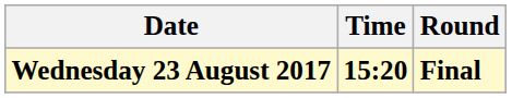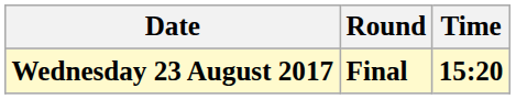 <table class="wikitable">
 <tr>
 <th>Date</th>
+<th>Round</th>
 <th>Time</th>
-<th>Round</th>
 </tr>
 <tr>
 <td style=background:lemonchiffon><strong>Wednesday 23 August 2017</strong></td>
+<td style=background:lemonchiffon><strong>Final</strong></td>
 <td style=background:lemonchiffon><strong>15:20</strong></td>
-<td style=background:lemonchiffon><strong>Final</strong></td>
 </tr>
 </table>
